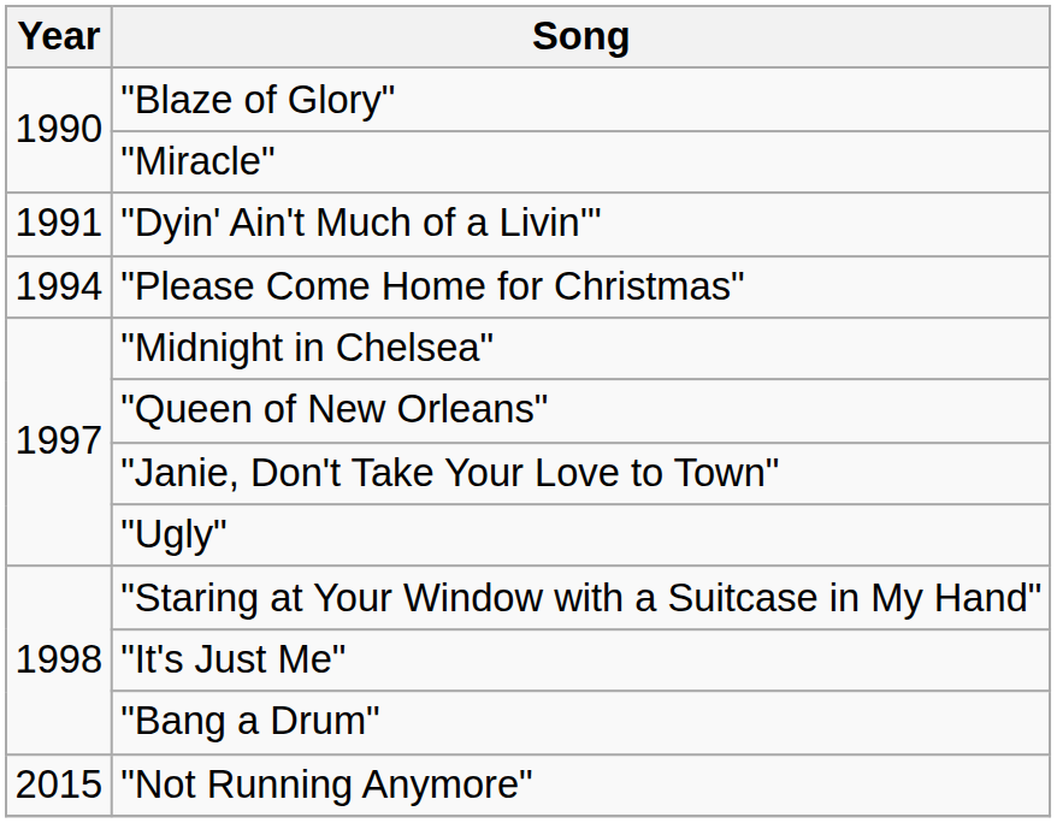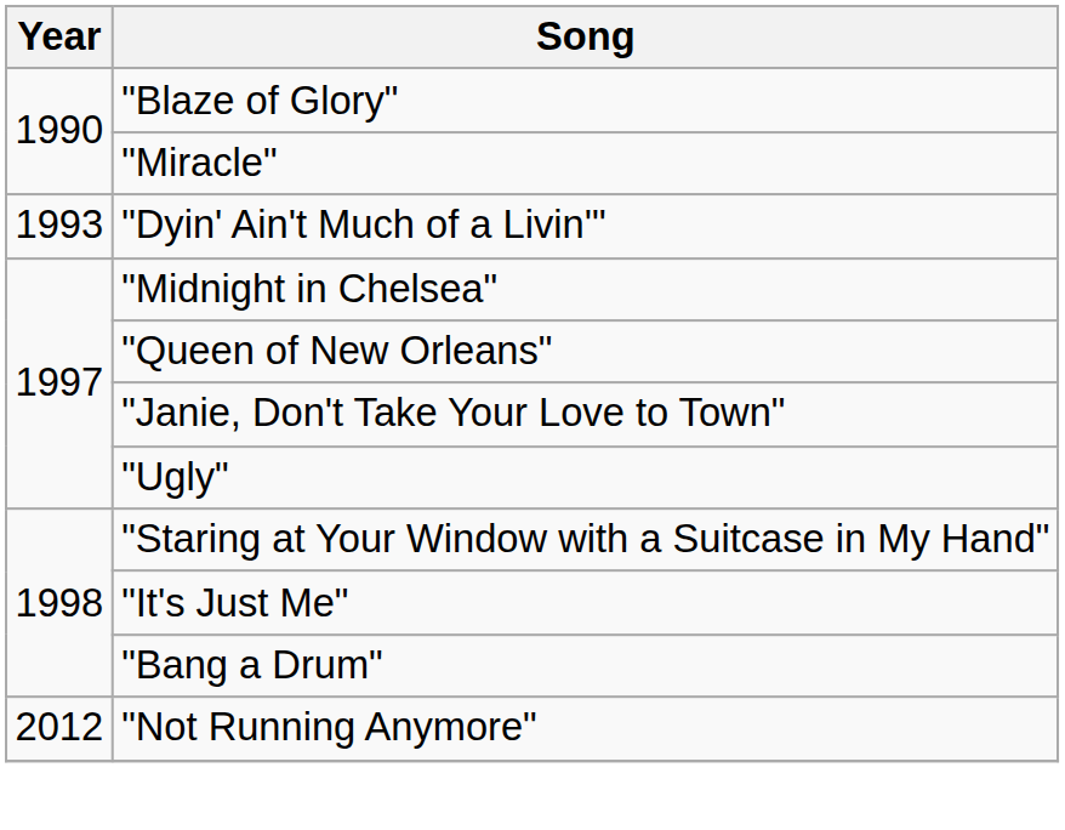 <table class="wikitable">
 <tr>
 <th>Year</th>
 <th>Song</th>
 </tr>
 <tr>
 <td rowspan="2">1990</td>
 <td>"Blaze of Glory"</td>
 </tr>
 <tr>
 <td>"Miracle"</td>
 </tr>
 <tr>
-<td rowspan="1">1991</td>
+<td rowspan="1">1993</td>
 <td>"Dyin' Ain't Much of a Livin'"</td>
-</tr>
-<tr>
-<td rowspan="1">1994</td>
-<td>"Please Come Home for Christmas"</td>
 </tr>
 <tr>
 <td rowspan="4">1997</td>
 <td>"Midnight in Chelsea"</td>
 </tr>
 <tr>
 <td>"Queen of New Orleans"</td>
 </tr>
 <tr>
 <td>"Janie, Don't Take Your Love to Town"</td>
 </tr>
 <tr>
 <td>"Ugly"</td>
 </tr>
 <tr>
 <td rowspan="3">1998</td>
 <td>"Staring at Your Window with a Suitcase in My Hand"</td>
 </tr>
 <tr>
 <td>"It's Just Me"</td>
 </tr>
 <tr>
 <td>"Bang a Drum"</td>
 </tr>
 <tr>
-<td rowspan="1">2015</td>
+<td rowspan="1">2012</td>
 <td>"Not Running Anymore"</td>
 </tr>
 <tr>
 </tr>
 </table>
